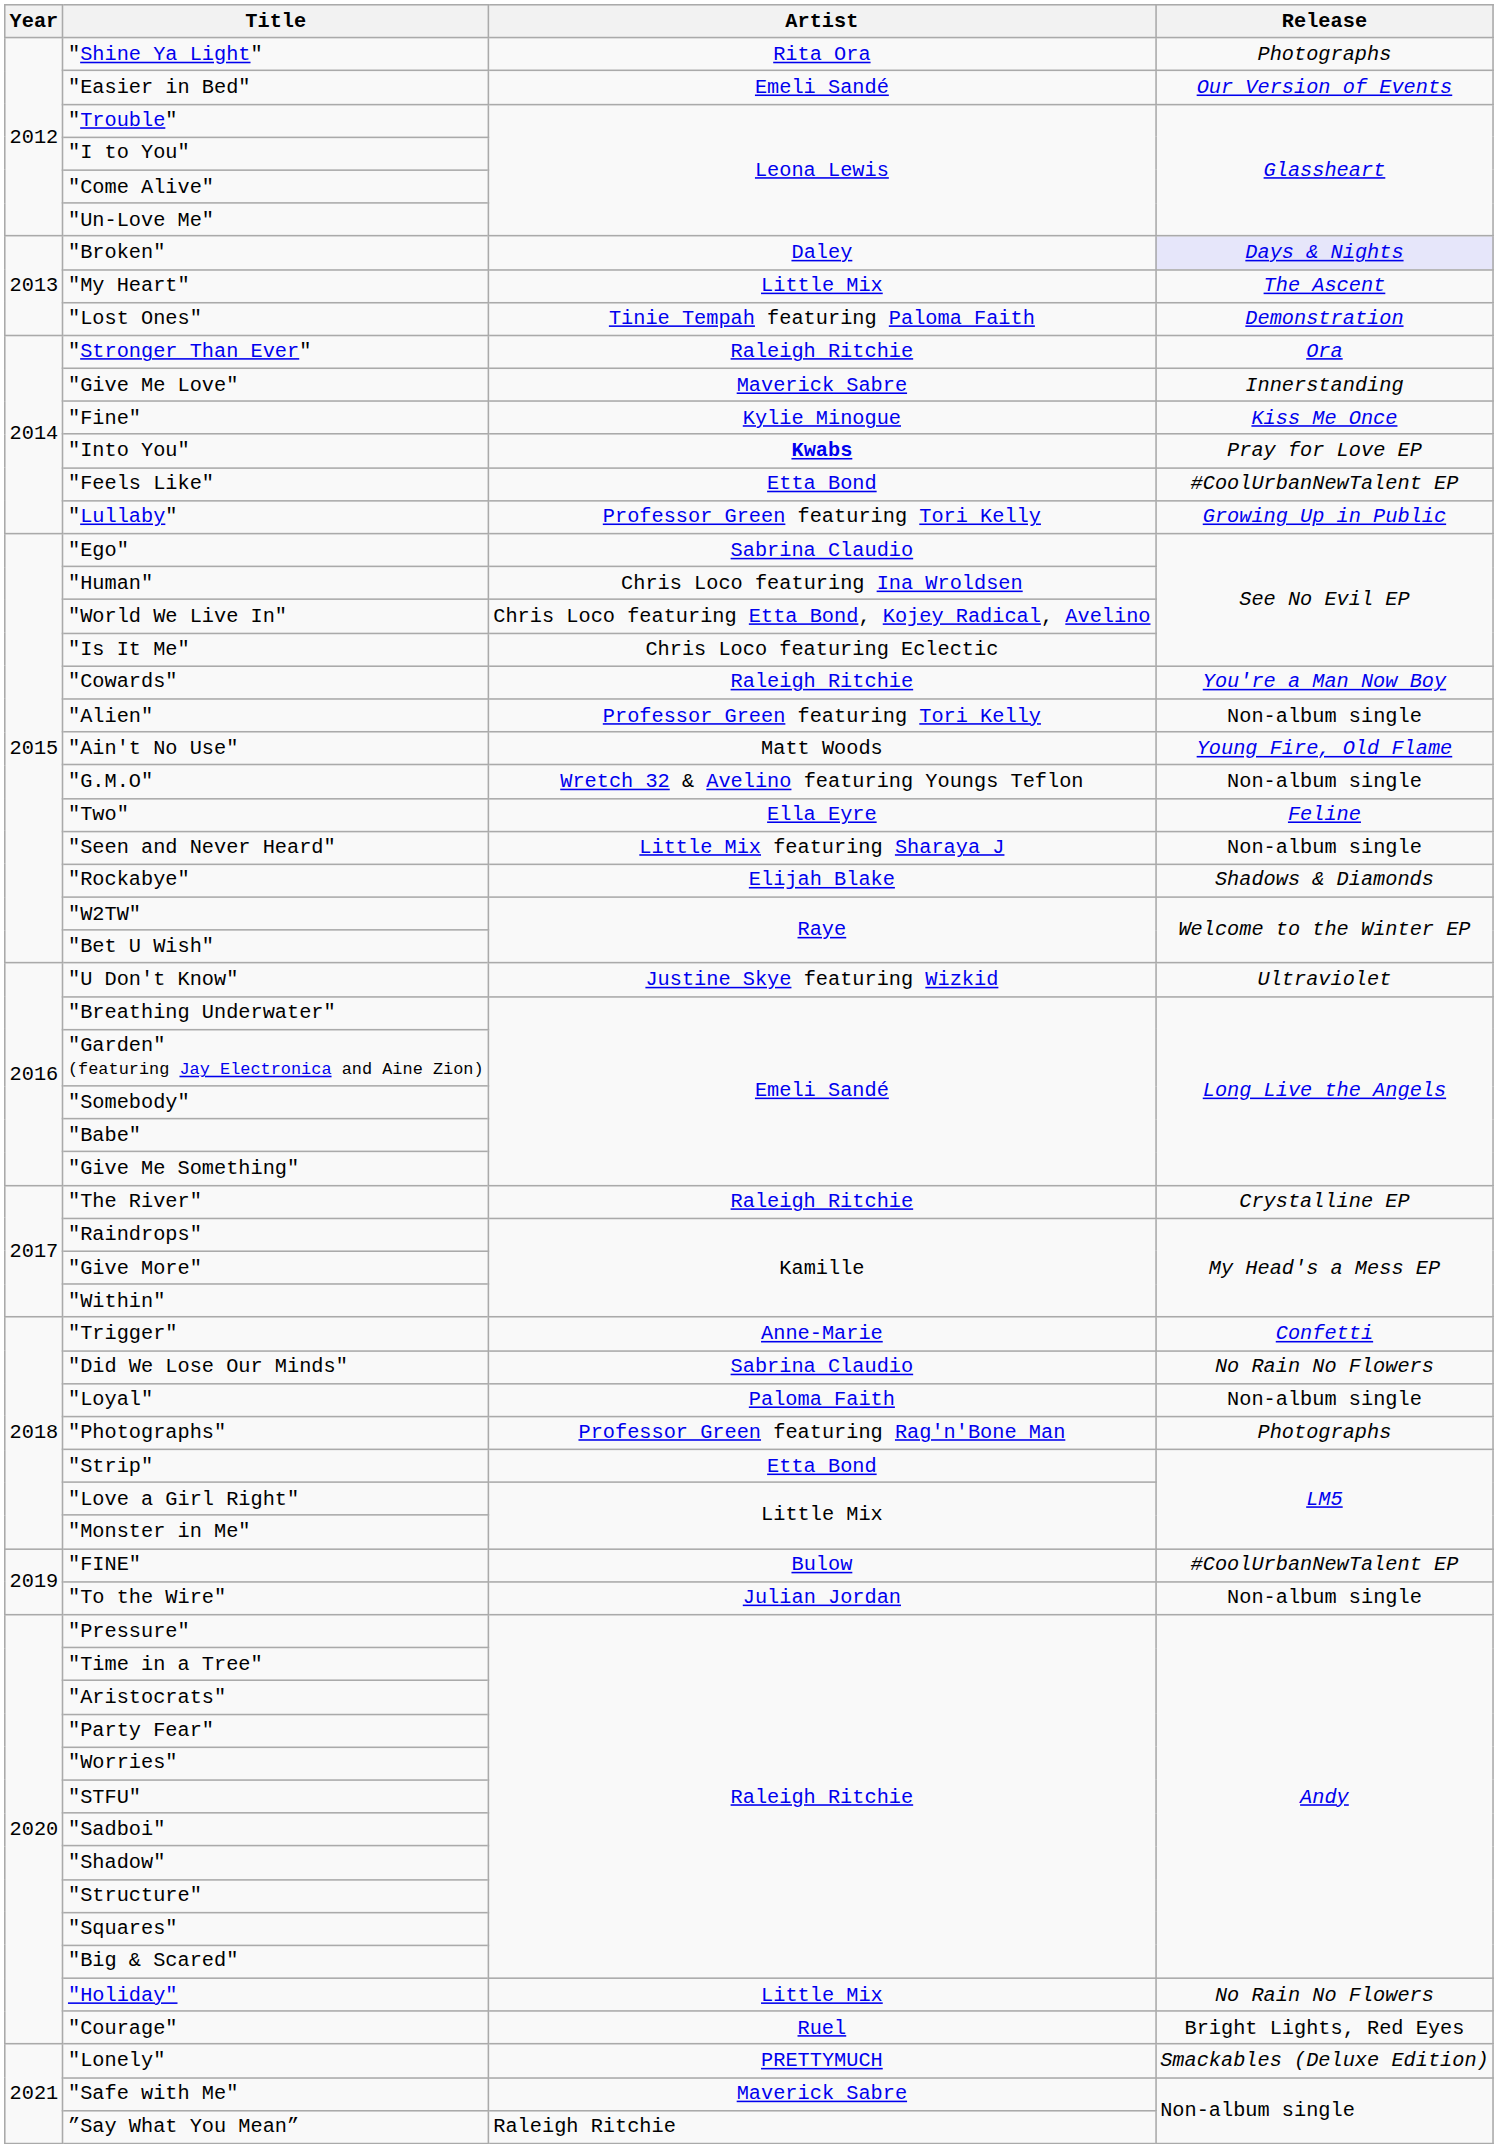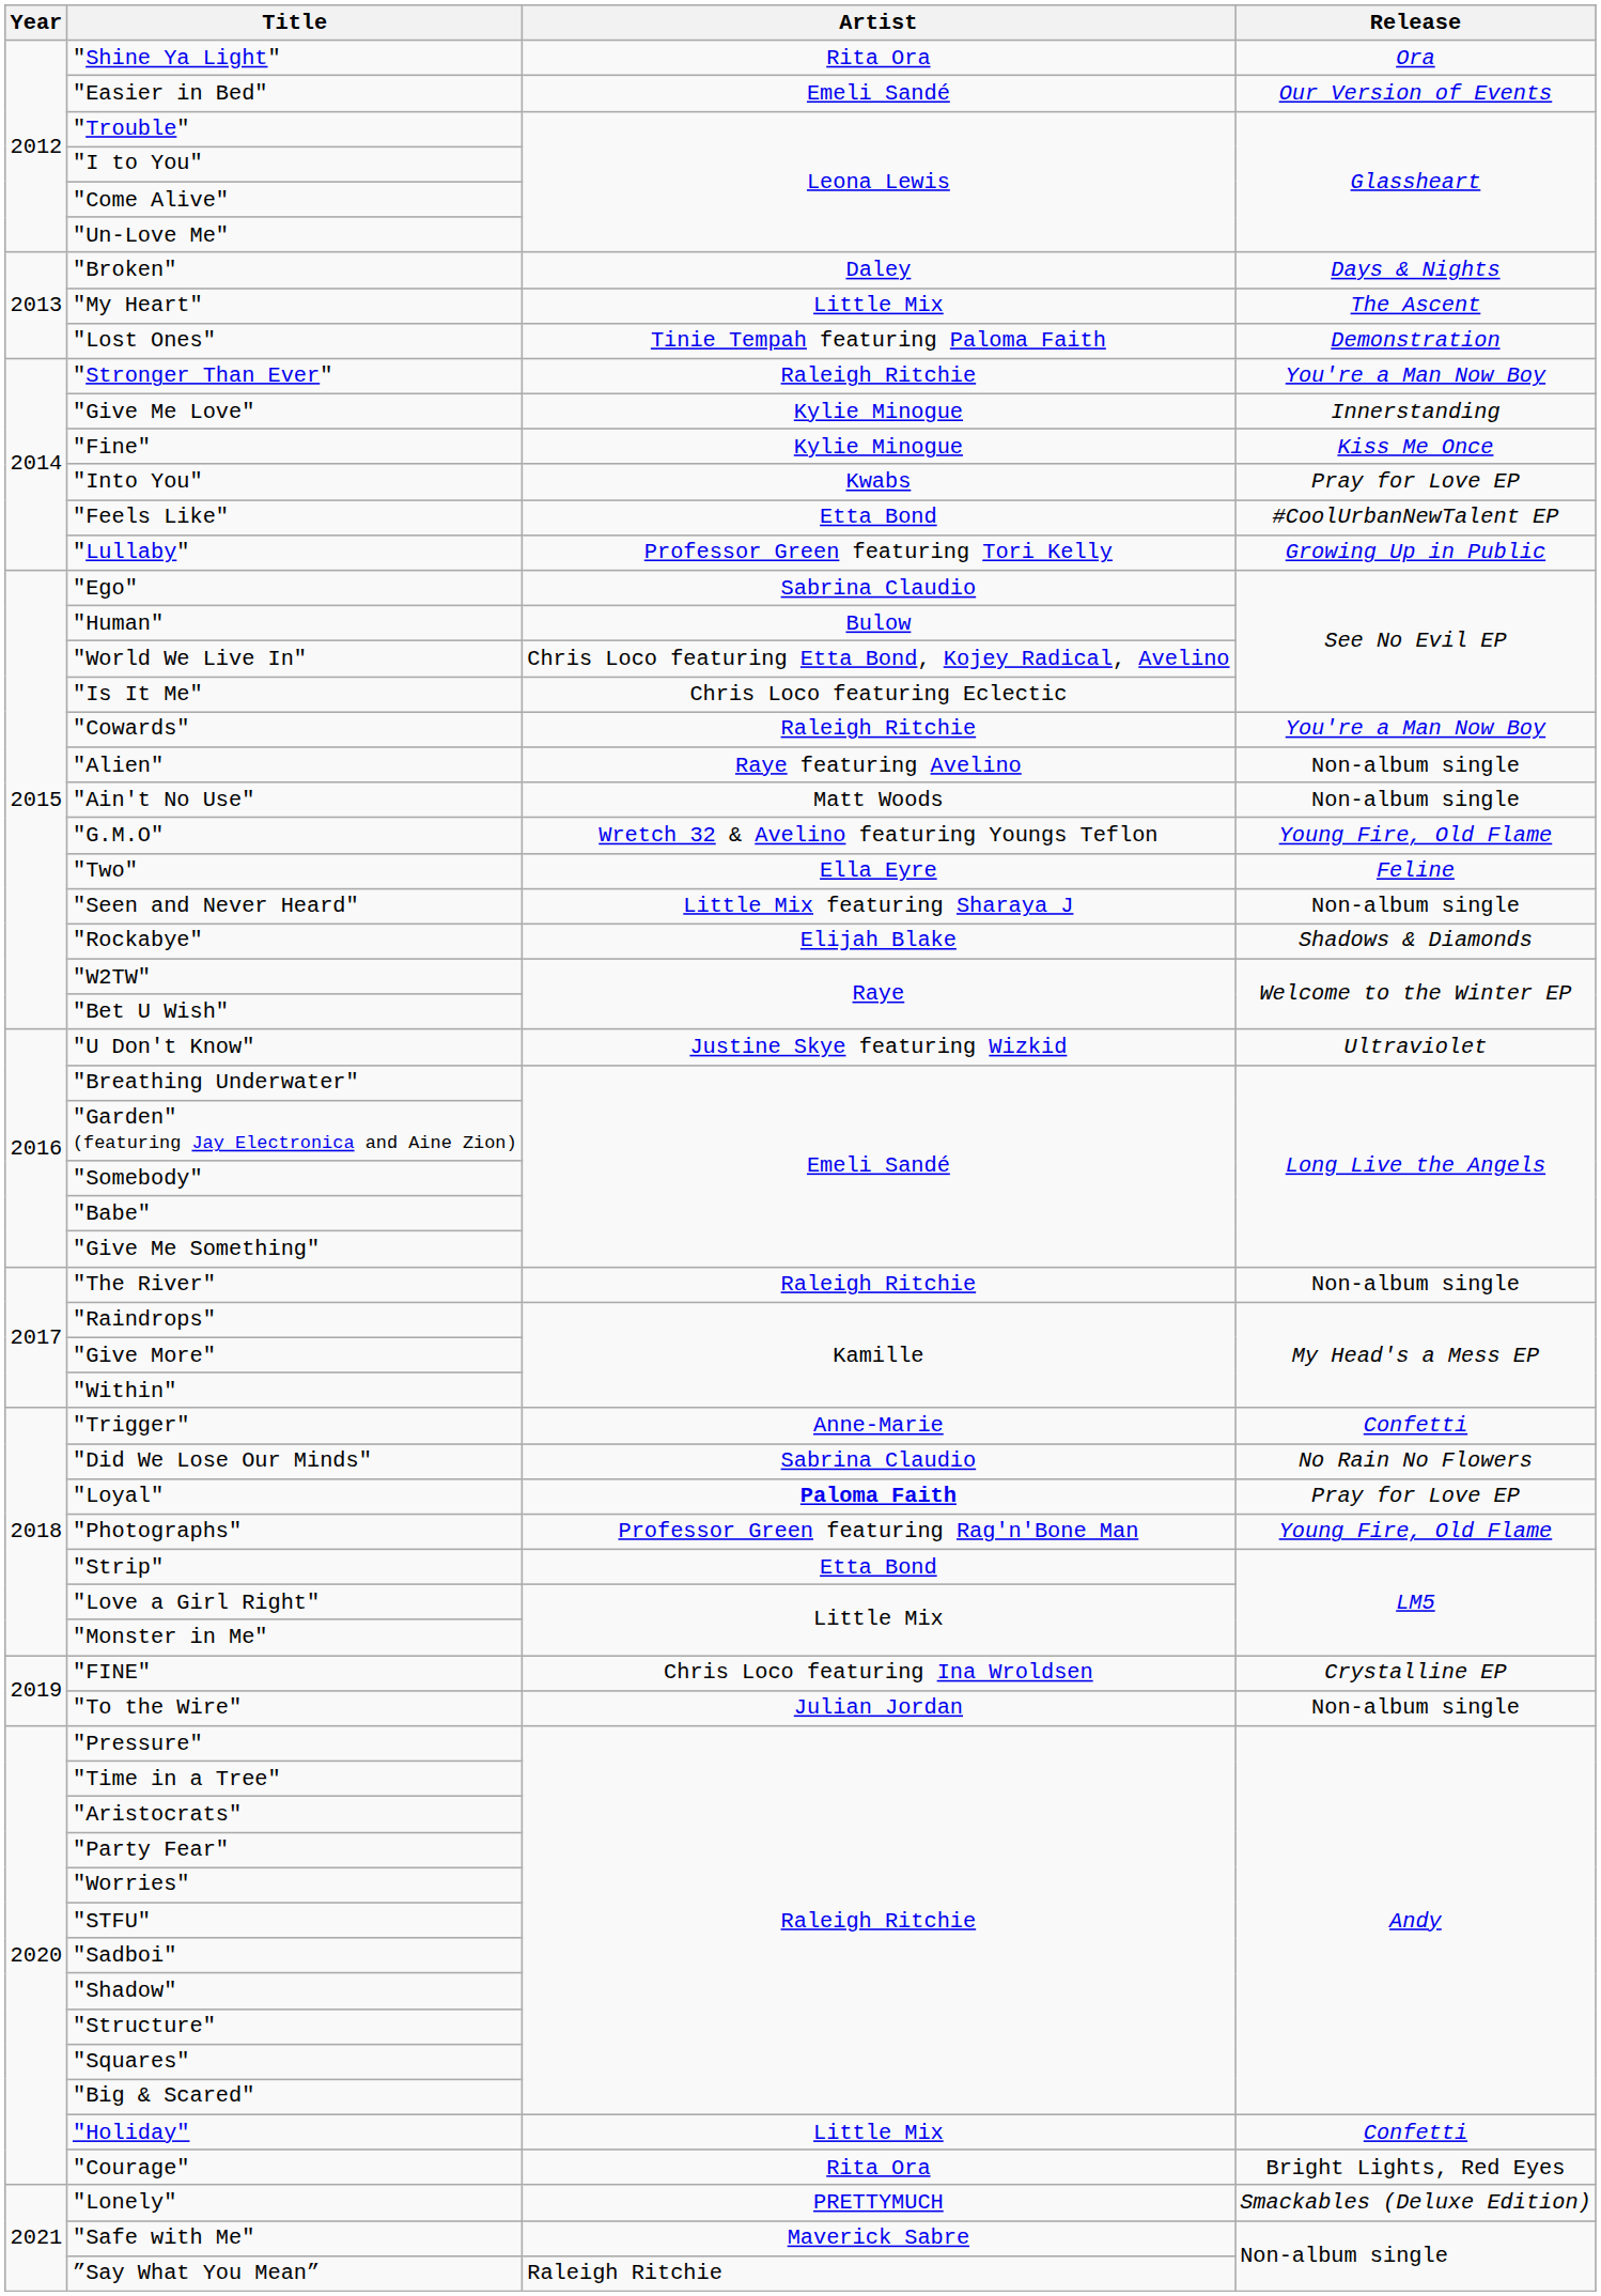 <table class="wikitable">
 <tr>
 <th rowspan="1">Year</th>
 <th rowspan="1">Title</th>
 <th rowspan="1">Artist</th>
 <th rowspan="1">Release</th>
 </tr>
 <tr>
 <td rowspan="6">2012</td>
 <td>"<a href='#'>Shine Ya Light</a>"</td>
 <td align="center"><a href='#'>Rita Ora</a></td>
-<td align="center"><em>Photographs</em></td>
+<td align="center"><em><a href='#'>Ora</a></em></td>
 </tr>
 <tr>
 <td>"Easier in Bed"</td>
 <td align="center"><a href='#'>Emeli Sandé</a></td>
 <td align="center"><em><a href='#'>Our Version of Events</a></em></td>
 </tr>
 <tr>
 <td>"<a href='#'>Trouble</a>"</td>
 <td rowspan="4" align="center"><a href='#'>Leona Lewis</a></td>
 <td rowspan="4" align="center"><em><a href='#'>Glassheart</a></em></td>
 </tr>
 <tr>
 <td>"I to You"</td>
 </tr>
 <tr>
 <td>"Come Alive"</td>
 </tr>
 <tr>
 <td>"Un-Love Me"</td>
 </tr>
 <tr>
 <td rowspan="3">2013</td>
 <td>"Broken"</td>
 <td align="center"><a href='#'>Daley</a></td>
-<td align="center" style="background: lavender;"><em><a href='#'>Days & Nights</a></em></td>
+<td align="center"><em><a href='#'>Days & Nights</a></em></td>
 </tr>
 <tr>
 <td>"My Heart"</td>
 <td align="center"><a href='#'>Little Mix</a></td>
 <td align="center"><em><a href='#'>The Ascent</a></em></td>
 </tr>
 <tr>
 <td>"Lost Ones"</td>
 <td align="center"><a href='#'>Tinie Tempah</a> featuring <a href='#'>Paloma Faith</a></td>
 <td align="center"><em><a href='#'>Demonstration</a></em></td>
 </tr>
 <tr>
 <td rowspan="6">2014</td>
 <td>"<a href='#'>Stronger Than Ever</a>"</td>
 <td align="center"><a href='#'>Raleigh Ritchie</a></td>
-<td align="center"><em><a href='#'>Ora</a></em></td>
+<td align="center"><em><a href='#'>You're a Man Now Boy</a></em></td>
 </tr>
 <tr>
 <td>"Give Me Love"</td>
-<td align="center"><a href='#'>Maverick Sabre</a></td>
+<td align="center"><a href='#'>Kylie Minogue</a></td>
 <td align="center"><em>Innerstanding</em></td>
 </tr>
 <tr>
 <td>"Fine"</td>
 <td align="center"><a href='#'>Kylie Minogue</a></td>
 <td align="center"><em><a href='#'>Kiss Me Once</a></em></td>
 </tr>
 <tr>
 <td>"Into You"</td>
-<td align="center"><strong><a href='#'>Kwabs</a></strong></td>
+<td align="center"><a href='#'>Kwabs</a></td>
 <td align="center"><em>Pray for Love EP</em></td>
 </tr>
 <tr>
 <td>"Feels Like"</td>
 <td align="center"><a href='#'>Etta Bond</a></td>
 <td align="center"><em>#CoolUrbanNewTalent EP</em></td>
 </tr>
 <tr>
 <td>"<a href='#'>Lullaby</a>"</td>
 <td align="center"><a href='#'>Professor Green</a> featuring <a href='#'>Tori Kelly</a></td>
 <td align="center"><em><a href='#'>Growing Up in Public</a></em></td>
 </tr>
 <tr>
 <td rowspan="13">2015</td>
 <td>"Ego"</td>
 <td align="center"><a href='#'>Sabrina Claudio</a></td>
 <td align="center" rowspan="4"><em>See No Evil EP</em></td>
 </tr>
 <tr>
 <td>"Human"</td>
-<td align="center">Chris Loco featuring <a href='#'>Ina Wroldsen</a></td>
+<td align="center"><a href='#'>Bulow</a></td>
 </tr>
 <tr>
 <td>"World We Live In"</td>
 <td align="center">Chris Loco featuring <a href='#'>Etta Bond</a>, <a href='#'>Kojey Radical</a>, <a href='#'>Avelino</a></td>
 </tr>
 <tr>
 <td>"Is It Me"</td>
 <td align="center">Chris Loco featuring Eclectic</td>
 </tr>
 <tr>
 <td>"Cowards"</td>
 <td align="center"><a href='#'>Raleigh Ritchie</a></td>
 <td align="center"><em><a href='#'>You're a Man Now Boy</a></em></td>
 </tr>
 <tr>
 <td>"Alien"</td>
-<td align="center"><a href='#'>Professor Green</a> featuring <a href='#'>Tori Kelly</a></td>
+<td align="center"><a href='#'>Raye</a> featuring <a href='#'>Avelino</a></td>
 <td align="center">Non-album single</td>
 </tr>
 <tr>
 <td>"Ain't No Use"</td>
 <td align="center">Matt Woods</td>
-<td align="center"><em><a href='#'>Young Fire, Old Flame</a></em></td>
+<td align="center">Non-album single</td>
 </tr>
 <tr>
 <td>"G.M.O"</td>
 <td align="center"><a href='#'>Wretch 32</a> & <a href='#'>Avelino</a> featuring Youngs Teflon</td>
-<td align="center">Non-album single</td>
+<td align="center"><em><a href='#'>Young Fire, Old Flame</a></em></td>
 </tr>
 <tr>
 <td>"Two"</td>
 <td align="center"><a href='#'>Ella Eyre</a></td>
 <td align="center"><em><a href='#'>Feline</a></em></td>
 </tr>
 <tr>
 <td>"Seen and Never Heard"</td>
 <td align="center"><a href='#'>Little Mix</a> featuring <a href='#'>Sharaya J</a></td>
 <td align="center">Non-album single</td>
 </tr>
 <tr>
 <td>"Rockabye"</td>
 <td align="center"><a href='#'>Elijah Blake</a></td>
 <td align="center"><em>Shadows & Diamonds</em></td>
 </tr>
 <tr>
 <td>"W2TW"</td>
 <td align="center" rowspan="2"><a href='#'>Raye</a></td>
 <td align="center" rowspan="2"><em>Welcome to the Winter EP</em></td>
 </tr>
 <tr>
 <td>"Bet U Wish"</td>
 </tr>
 <tr>
 <td rowspan="6">2016</td>
 <td>"U Don't Know"</td>
 <td align="center"><a href='#'>Justine Skye</a> featuring <a href='#'>Wizkid</a></td>
 <td align="center"><em>Ultraviolet</em></td>
 </tr>
 <tr>
 <td>"Breathing Underwater"</td>
 <td align="center" rowspan="5"><a href='#'>Emeli Sandé</a></td>
 <td align="center" rowspan="5"><em><a href='#'>Long Live the Angels</a></em></td>
 </tr>
 <tr>
 <td>"Garden"<br><small>(featuring <a href='#'>Jay Electronica</a> and Aine Zion)</small></td>
 </tr>
 <tr>
 <td>"Somebody"</td>
 </tr>
 <tr>
 <td>"Babe"</td>
 </tr>
 <tr>
 <td>"Give Me Something"</td>
 </tr>
 <tr>
 <td rowspan="4">2017</td>
 <td>"The River"</td>
 <td align="center"><a href='#'>Raleigh Ritchie</a></td>
-<td align="center"><em>Crystalline EP</em></td>
+<td align="center">Non-album single</td>
 </tr>
 <tr>
 <td>"Raindrops"</td>
 <td align="center" rowspan="3">Kamille</td>
 <td align="center" rowspan="3"><em>My Head's a Mess EP</em></td>
 </tr>
 <tr>
 <td>"Give More"</td>
 </tr>
 <tr>
 <td>"Within"</td>
 </tr>
 <tr>
 <td rowspan="7">2018</td>
 <td>"Trigger"</td>
 <td align="center"><a href='#'>Anne-Marie</a></td>
 <td align="center"><em><a href='#'>Confetti</a></em></td>
 </tr>
 <tr>
 <td>"Did We Lose Our Minds"</td>
 <td align="center"><a href='#'>Sabrina Claudio</a></td>
 <td align="center"><em>No Rain No Flowers</em></td>
 </tr>
 <tr>
 <td>"Loyal"</td>
-<td align="center"><a href='#'>Paloma Faith</a></td>
-<td align="center">Non-album single</td>
+<td align="center"><strong><a href='#'>Paloma Faith</a></strong></td>
+<td align="center"><em>Pray for Love EP</em></td>
 </tr>
 <tr>
 <td>"Photographs"</td>
 <td align="center"><a href='#'>Professor Green</a> featuring <a href='#'>Rag'n'Bone Man</a></td>
-<td align="center"><em>Photographs</em></td>
+<td align="center"><em><a href='#'>Young Fire, Old Flame</a></em></td>
 </tr>
 <tr>
 <td>"Strip"</td>
 <td align="center"><a href='#'>Etta Bond</a></td>
 <td rowspan="3" align="center"><em><a href='#'>LM5</a></em></td>
 </tr>
 <tr>
 <td>"Love a Girl Right"</td>
 <td rowspan="2" align="center">Little Mix</td>
 </tr>
 <tr>
 <td>"Monster in Me"</td>
 </tr>
 <tr>
 <td rowspan="2">2019</td>
 <td>"FINE"</td>
-<td align="center"><a href='#'>Bulow</a></td>
-<td align="center"><em>#CoolUrbanNewTalent EP</em></td>
+<td align="center">Chris Loco featuring <a href='#'>Ina Wroldsen</a></td>
+<td align="center"><em>Crystalline EP</em></td>
 </tr>
 <tr>
 <td>"To the Wire"</td>
 <td align="center"><a href='#'>Julian Jordan</a></td>
 <td align="center">Non-album single</td>
 </tr>
 <tr>
 <td rowspan="13">2020</td>
 <td>"Pressure"</td>
 <td align="center" rowspan="11"><a href='#'>Raleigh Ritchie</a></td>
 <td align="center" rowspan="11"><em><a href='#'>Andy</a></em></td>
 </tr>
 <tr>
 <td>"Time in a Tree"</td>
 </tr>
 <tr>
 <td>"Aristocrats"</td>
 </tr>
 <tr>
 <td>"Party Fear"</td>
 </tr>
 <tr>
 <td>"Worries"</td>
 </tr>
 <tr>
 <td>"STFU"</td>
 </tr>
 <tr>
 <td>"Sadboi"</td>
 </tr>
 <tr>
 <td>"Shadow"</td>
 </tr>
 <tr>
 <td>"Structure"</td>
 </tr>
 <tr>
 <td>"Squares"</td>
 </tr>
 <tr>
 <td>"Big & Scared"</td>
 </tr>
 <tr>
 <td><a href='#'>"Holiday"</a></td>
 <td align="center"><a href='#'>Little Mix</a></td>
-<td align="center"><em>No Rain No Flowers</em></td>
+<td align="center"><em><a href='#'>Confetti</a></em></td>
 </tr>
 <tr>
 <td>"Courage"</td>
-<td align="center"><a href='#'>Ruel</a></td>
+<td align="center"><a href='#'>Rita Ora</a></td>
 <td align="center">Bright Lights, Red Eyes</td>
 </tr>
 <tr>
 <td rowspan="3">2021</td>
 <td>"Lonely"</td>
 <td align="center"><a href='#'>PRETTYMUCH</a></td>
 <td align="center"><em>Smackables (Deluxe Edition)</em></td>
 </tr>
 <tr>
 <td>"Safe with Me"</td>
 <td align="center"><a href='#'>Maverick Sabre</a></td>
 <td rowspan="2">Non-album single</td>
 </tr>
 <tr>
 <td>”Say What You Mean”</td>
 <td>Raleigh Ritchie</td>
 </tr>
 </table>
